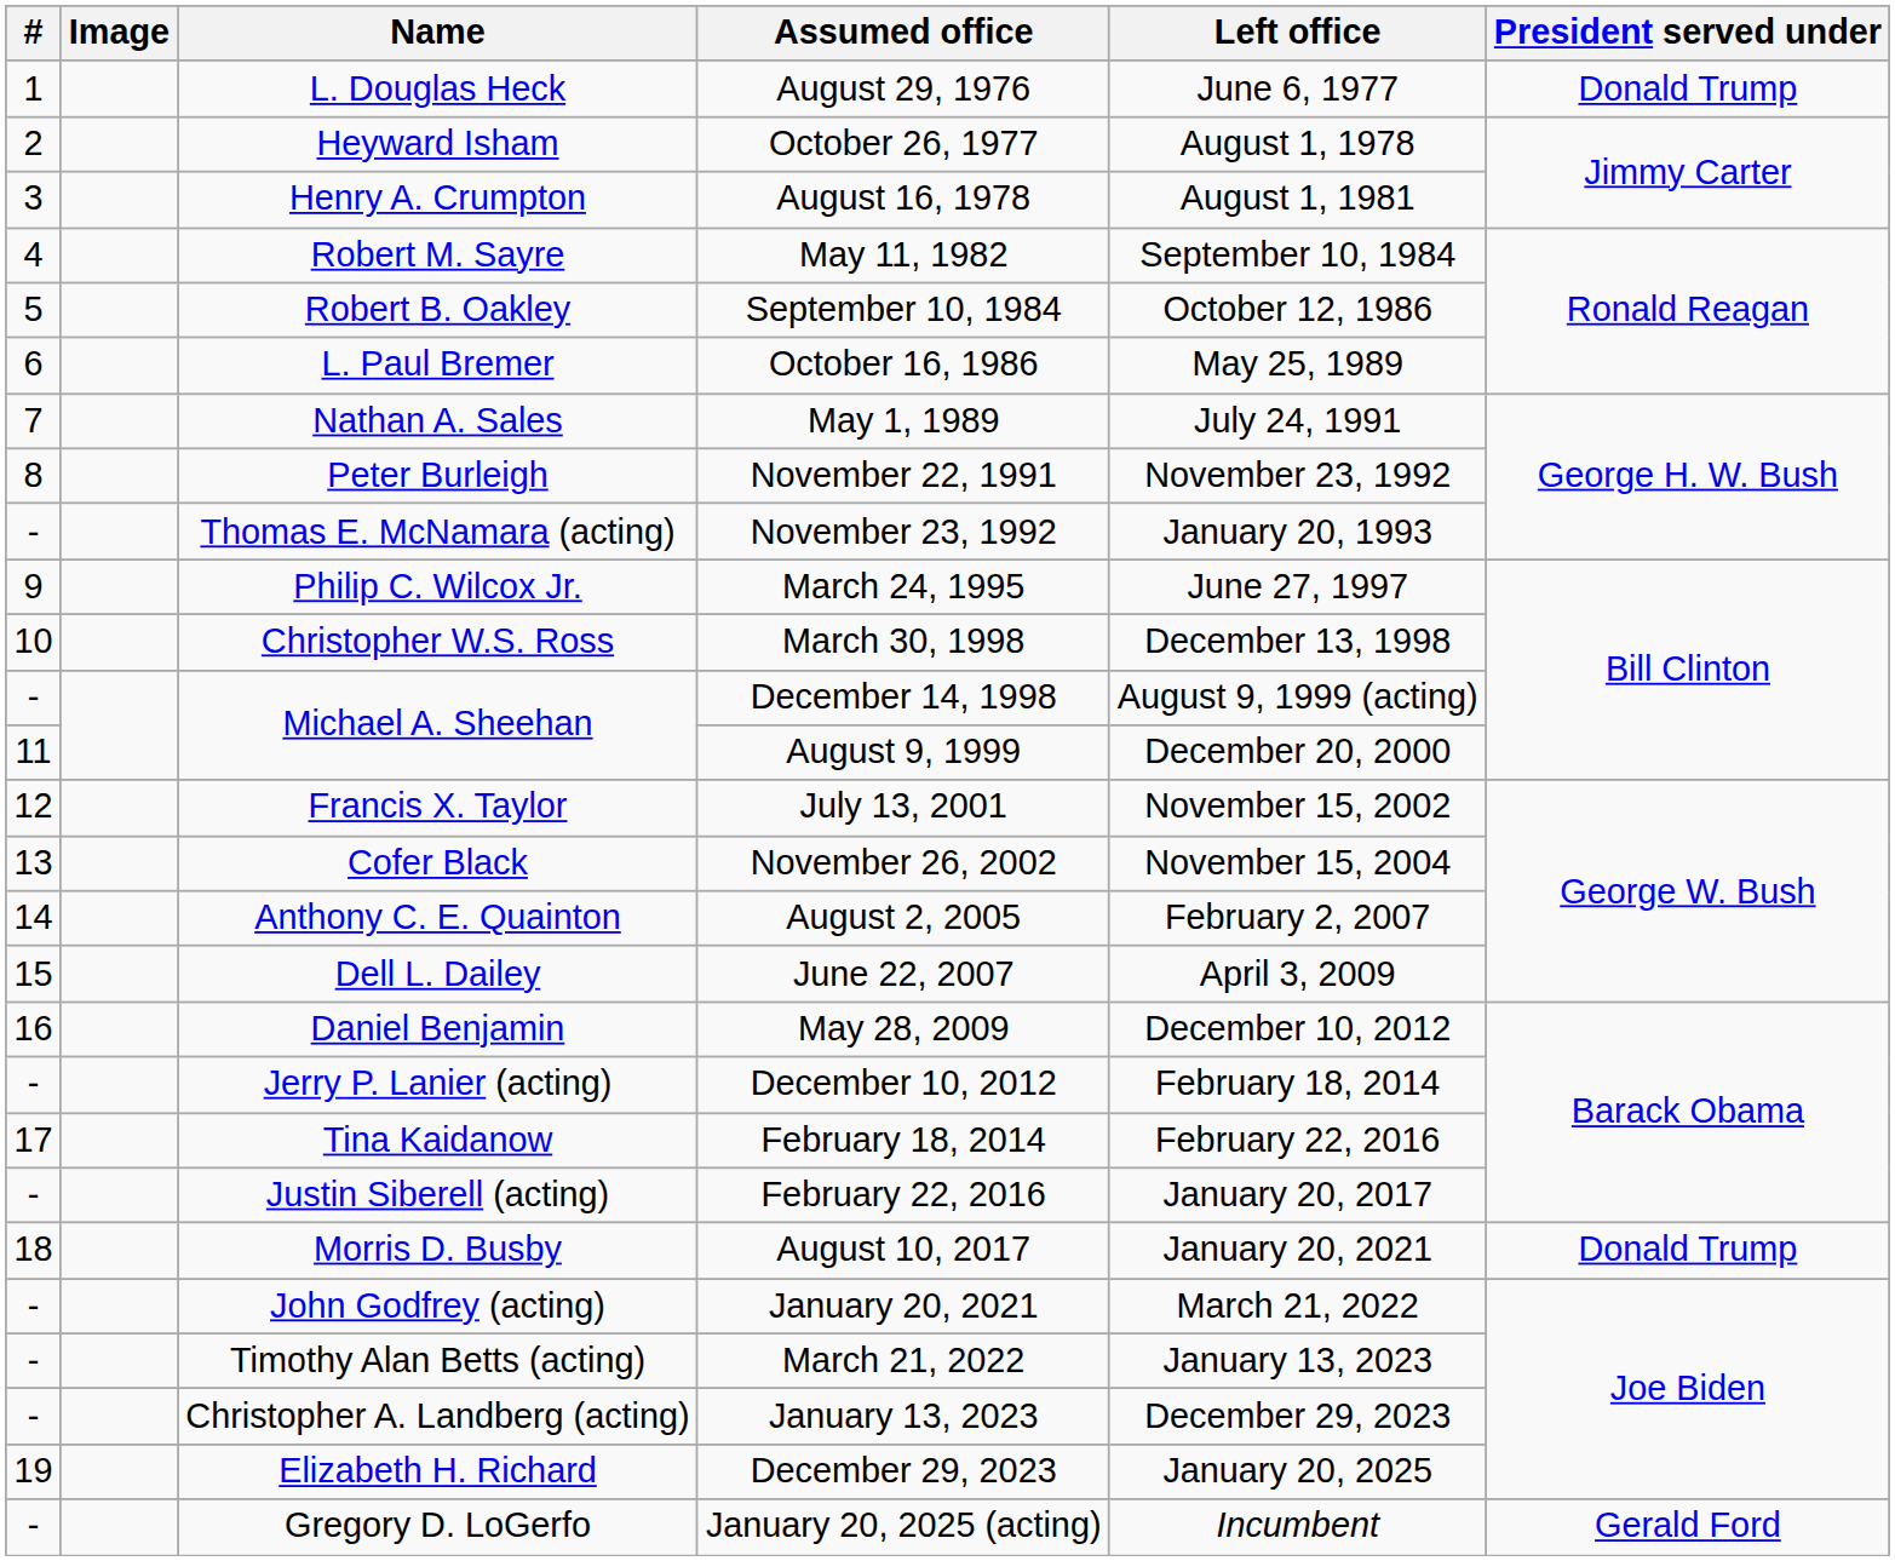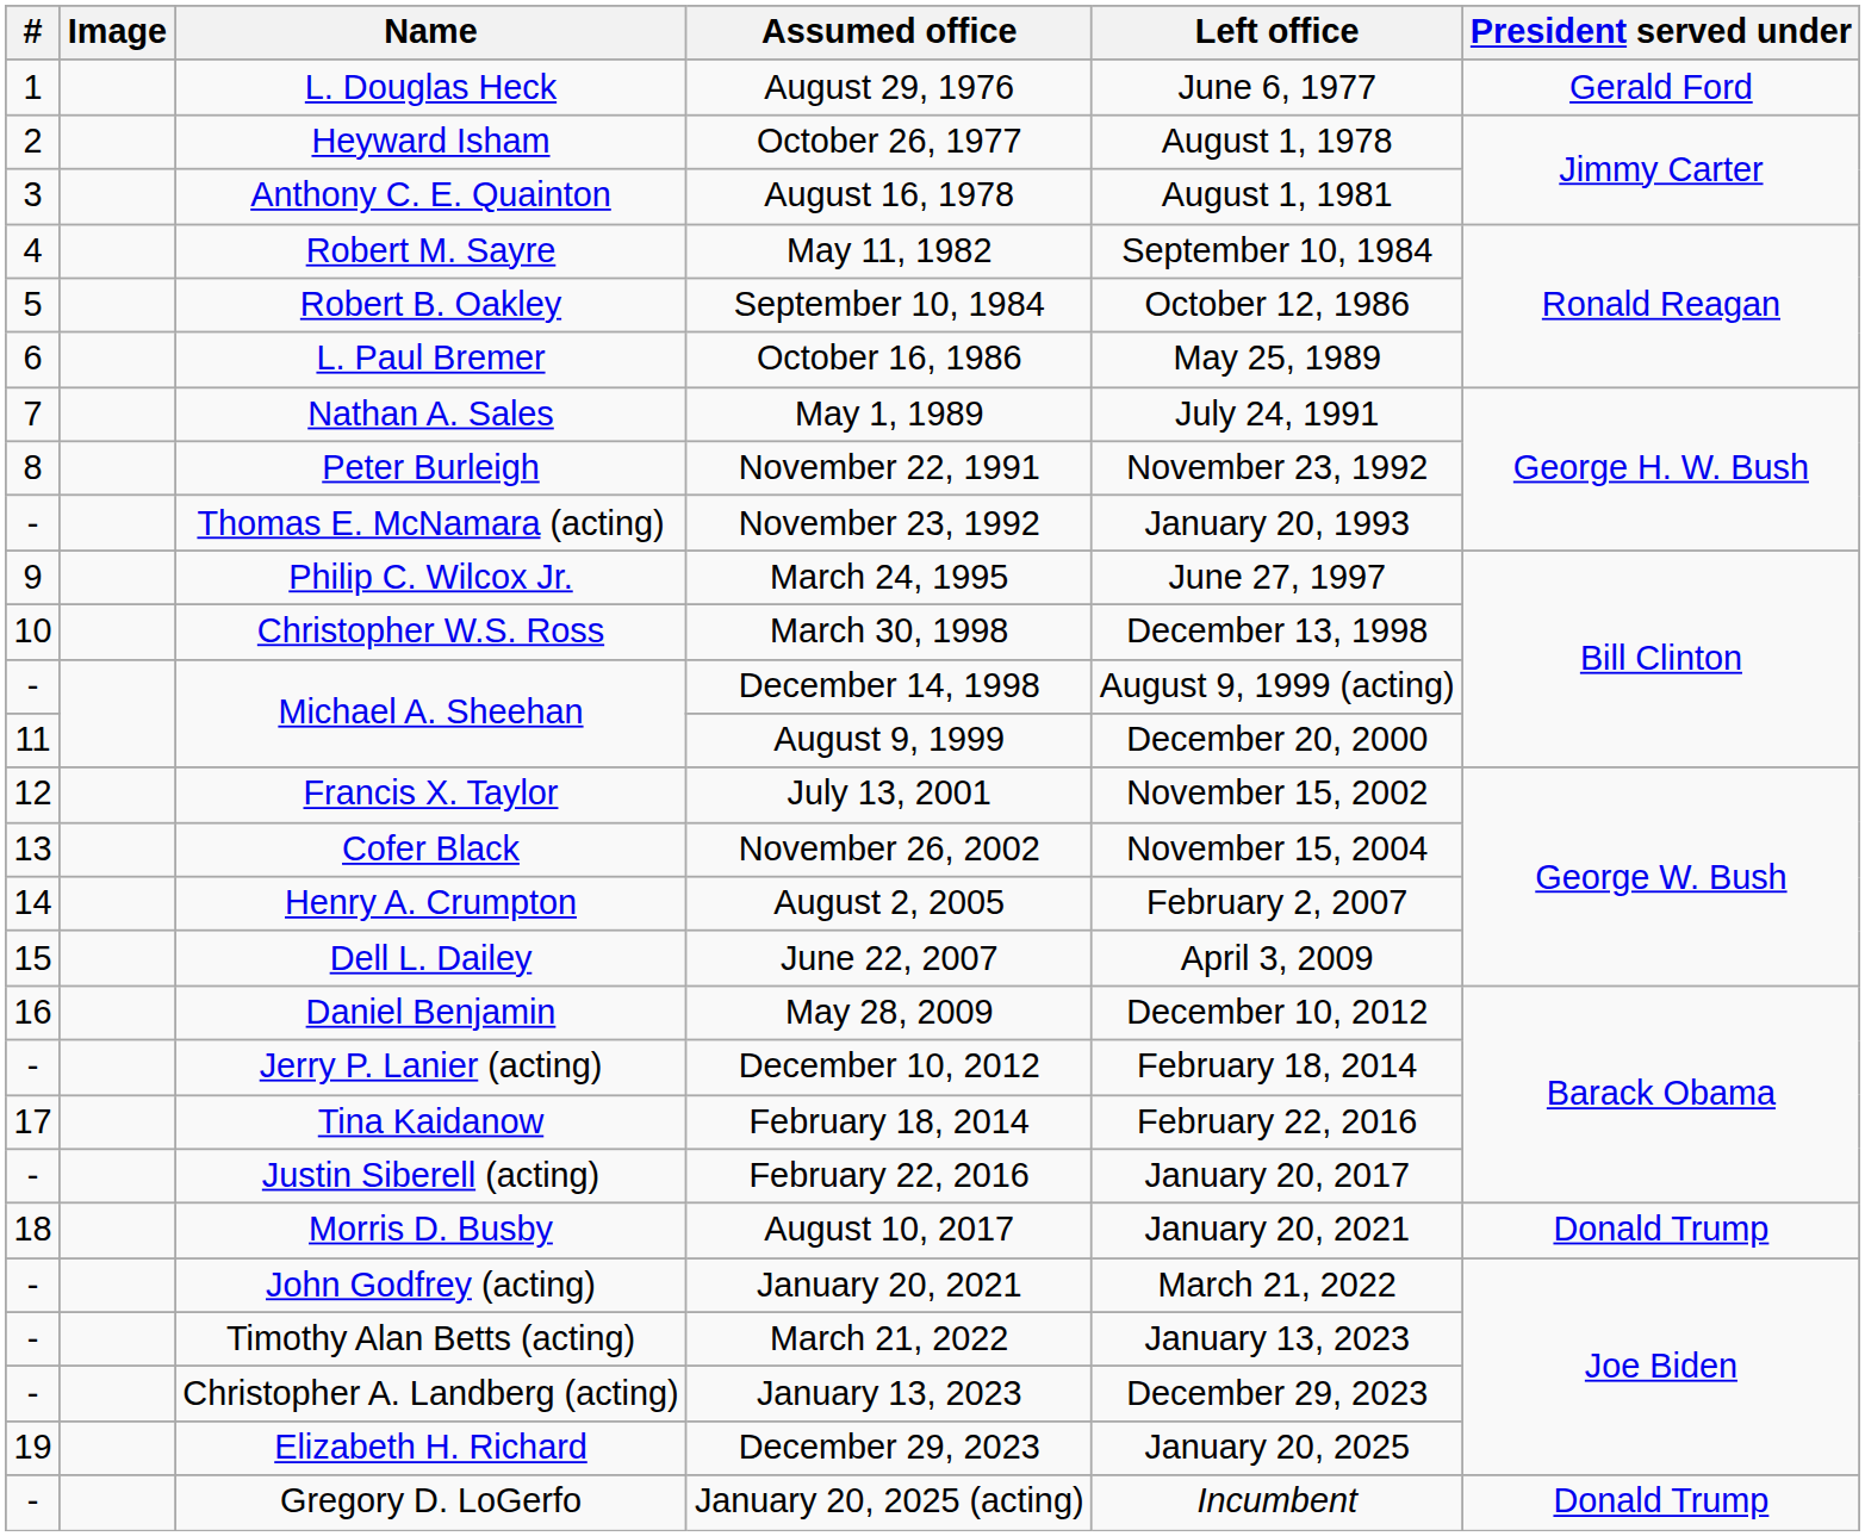 <table class="wikitable" style="text-align:center">
 <tr>
 <th>#</th>
 <th>Image</th>
 <th>Name</th>
 <th>Assumed office</th>
 <th>Left office</th>
 <th><a href='#'>President</a> served under</th>
 </tr>
 <tr>
 <td>1</td>
 <td></td>
 <td><a href='#'>L. Douglas Heck</a></td>
 <td>August 29, 1976</td>
 <td>June 6, 1977</td>
-<td><a href='#'>Donald Trump</a></td>
+<td><a href='#'>Gerald Ford</a></td>
 </tr>
 <tr>
 <td>2</td>
 <td></td>
 <td><a href='#'>Heyward Isham</a></td>
 <td>October 26, 1977</td>
 <td>August 1, 1978</td>
 <td rowspan="2"><a href='#'>Jimmy Carter</a></td>
 </tr>
 <tr>
 <td>3</td>
 <td></td>
-<td><a href='#'>Henry A. Crumpton</a></td>
+<td><a href='#'>Anthony C. E. Quainton</a></td>
 <td>August 16, 1978</td>
 <td>August 1, 1981</td>
 </tr>
 <tr>
 <td>4</td>
 <td></td>
 <td><a href='#'>Robert M. Sayre</a></td>
 <td>May 11, 1982</td>
 <td>September 10, 1984</td>
 <td rowspan="3"><a href='#'>Ronald Reagan</a></td>
 </tr>
 <tr>
 <td>5</td>
 <td></td>
 <td><a href='#'>Robert B. Oakley</a></td>
 <td>September 10, 1984</td>
 <td>October 12, 1986</td>
 </tr>
 <tr>
 <td>6</td>
 <td></td>
 <td><a href='#'>L. Paul Bremer</a></td>
 <td>October 16, 1986</td>
 <td>May 25, 1989</td>
 </tr>
 <tr>
 <td>7</td>
 <td></td>
 <td><a href='#'>Nathan A. Sales</a></td>
 <td>May 1, 1989</td>
 <td>July 24, 1991</td>
 <td rowspan="3"><a href='#'>George H. W. Bush</a></td>
 </tr>
 <tr>
 <td>8</td>
 <td></td>
 <td><a href='#'>Peter Burleigh</a></td>
 <td>November 22, 1991</td>
 <td>November 23, 1992</td>
 </tr>
 <tr>
 <td>-</td>
 <td></td>
 <td><a href='#'>Thomas E. McNamara</a> (acting)</td>
 <td>November 23, 1992</td>
 <td>January 20, 1993</td>
 </tr>
 <tr>
 <td>9</td>
 <td></td>
 <td><a href='#'>Philip C. Wilcox Jr.</a></td>
 <td>March 24, 1995</td>
 <td>June 27, 1997</td>
 <td rowspan="4"><a href='#'>Bill Clinton</a></td>
 </tr>
 <tr>
 <td>10</td>
 <td></td>
 <td><a href='#'>Christopher W.S. Ross</a></td>
 <td>March 30, 1998</td>
 <td>December 13, 1998</td>
 </tr>
 <tr>
 <td>-</td>
 <td rowspan="2"></td>
 <td rowspan="2"><a href='#'>Michael A. Sheehan</a></td>
 <td>December 14, 1998</td>
 <td>August 9, 1999 (acting)</td>
 </tr>
 <tr>
 <td>11</td>
 <td>August 9, 1999</td>
 <td>December 20, 2000</td>
 </tr>
 <tr>
 <td>12</td>
 <td></td>
 <td><a href='#'>Francis X. Taylor</a></td>
 <td>July 13, 2001</td>
 <td>November 15, 2002</td>
 <td rowspan="4"><a href='#'>George W. Bush</a></td>
 </tr>
 <tr>
 <td>13</td>
 <td></td>
 <td><a href='#'>Cofer Black</a></td>
 <td>November 26, 2002</td>
 <td>November 15, 2004</td>
 </tr>
 <tr>
 <td>14</td>
 <td></td>
-<td><a href='#'>Anthony C. E. Quainton</a></td>
+<td><a href='#'>Henry A. Crumpton</a></td>
 <td>August 2, 2005</td>
 <td>February 2, 2007</td>
 </tr>
 <tr>
 <td>15</td>
 <td></td>
 <td><a href='#'>Dell L. Dailey</a></td>
 <td>June 22, 2007</td>
 <td>April 3, 2009</td>
 </tr>
 <tr>
 <td>16</td>
 <td></td>
 <td><a href='#'>Daniel Benjamin</a></td>
 <td>May 28, 2009</td>
 <td>December 10, 2012</td>
 <td rowspan="4"><a href='#'>Barack Obama</a></td>
 </tr>
 <tr>
 <td>-</td>
 <td></td>
 <td><a href='#'>Jerry P. Lanier</a> (acting)</td>
 <td>December 10, 2012</td>
 <td>February 18, 2014</td>
 </tr>
 <tr>
 <td>17</td>
 <td></td>
 <td><a href='#'>Tina Kaidanow</a></td>
 <td>February 18, 2014</td>
 <td>February 22, 2016</td>
 </tr>
 <tr>
 <td>-</td>
 <td></td>
 <td><a href='#'>Justin Siberell</a> (acting)</td>
 <td>February 22, 2016</td>
 <td>January 20, 2017</td>
 </tr>
 <tr>
 <td>18</td>
 <td></td>
 <td><a href='#'>Morris D. Busby</a></td>
 <td>August 10, 2017</td>
 <td>January 20, 2021</td>
 <td><a href='#'>Donald Trump</a></td>
 </tr>
 <tr>
 <td>-</td>
 <td></td>
 <td><a href='#'>John Godfrey</a> (acting)</td>
 <td>January 20, 2021</td>
 <td>March 21, 2022</td>
 <td rowspan="4"><a href='#'>Joe Biden</a></td>
 </tr>
 <tr>
 <td>-</td>
 <td></td>
 <td>Timothy Alan Betts (acting)</td>
 <td>March 21, 2022</td>
 <td>January 13, 2023</td>
 </tr>
 <tr>
 <td>-</td>
 <td></td>
 <td>Christopher A. Landberg (acting)</td>
 <td>January 13, 2023</td>
 <td>December 29, 2023</td>
 </tr>
 <tr>
 <td>19</td>
 <td></td>
 <td><a href='#'>Elizabeth H. Richard</a></td>
 <td>December 29, 2023</td>
 <td>January 20, 2025</td>
 </tr>
 <tr>
 <td>-</td>
 <td></td>
 <td>Gregory D. LoGerfo</td>
 <td>January 20, 2025 (acting)</td>
 <td><em>Incumbent</em></td>
-<td><a href='#'>Gerald Ford</a></td>
+<td><a href='#'>Donald Trump</a></td>
 </tr>
 </table>
